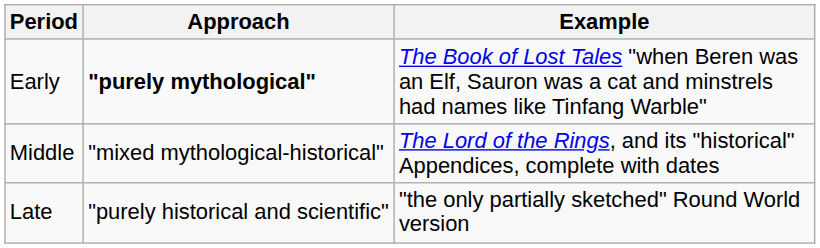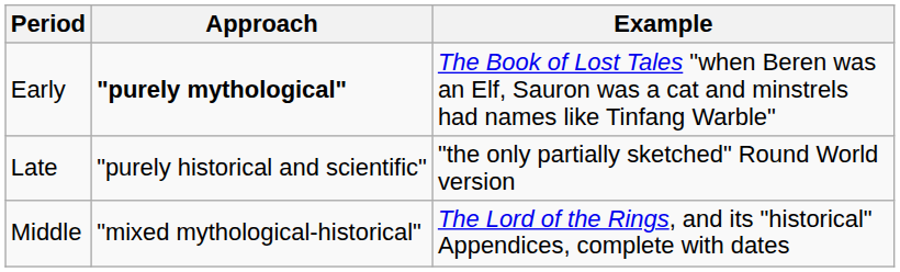 <table class="wikitable" style="margin: 1em auto;">
 <tr>
 <th>Period</th>
 <th>Approach</th>
 <th style="width: 300px;">Example</th>
 </tr>
 <tr>
 <td>Early</td>
 <td><strong>"purely mythological"</strong></td>
 <td><em><a href='#'>The Book of Lost Tales</a></em> "when Beren was an Elf, Sauron was a cat and minstrels had names like Tinfang Warble"</td>
 </tr>
 <tr>
+<td>Late</td>
+<td>"purely historical and scientific"</td>
+<td>"the only partially sketched" Round World version</td>
+</tr>
+<tr>
 <td>Middle</td>
 <td>"mixed mythological-historical"</td>
 <td><em><a href='#'>The Lord of the Rings</a></em>, and its "historical" Appendices, complete with dates</td>
 </tr>
-<tr>
-<td>Late</td>
-<td>"purely historical and scientific"</td>
-<td>"the only partially sketched" Round World version</td>
-</tr>
 </table>
